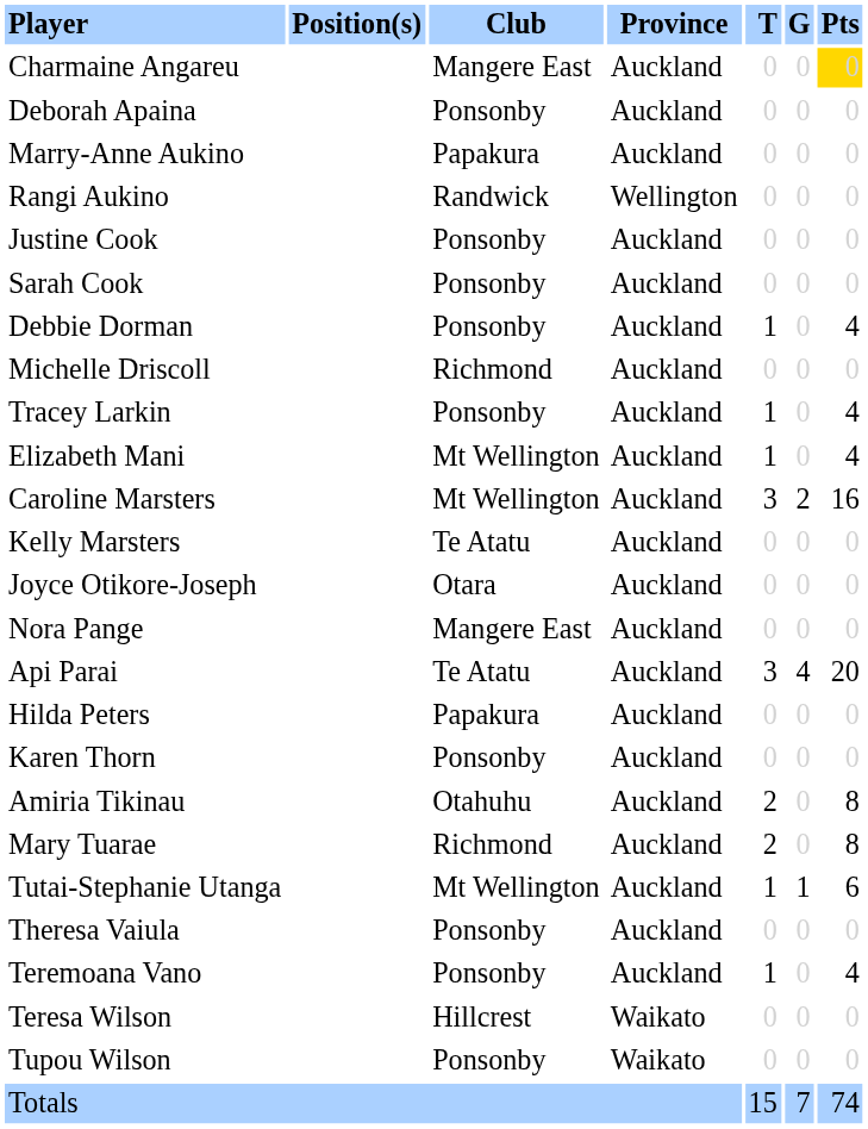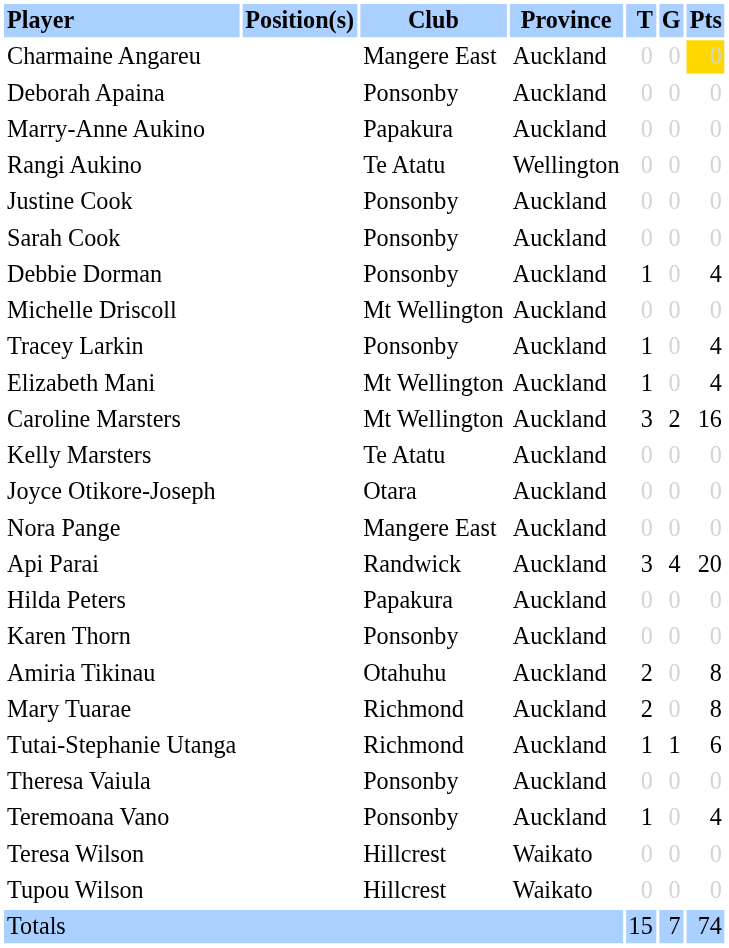 <table class="sortable" border="0" cellspacing="2" cellpadding="2" style="text-align:right">
 <tr style="background:#AAD0FF">
 <th align=left>Player</th>
 <th align=center>Position(s)</th>
 <th align=center>Club</th>
 <th align=center>Province</th>
 <th>T</th>
 <th>G</th>
 <th>Pts</th>
 </tr>
 <tr>
 <td align=left>Charmaine Angareu</td>
 <td align=center></td>
 <td align=left> Mangere East</td>
 <td align=left> Auckland</td>
 <td style="color:lightgray">0</td>
 <td style="color:lightgray">0</td>
 <td style="background: gold; color:lightgray">0</td>
 </tr>
 <tr>
 <td align=left>Deborah Apaina</td>
 <td align=center></td>
 <td align=left> Ponsonby</td>
 <td align=left> Auckland</td>
 <td style="color:lightgray">0</td>
 <td style="color:lightgray">0</td>
 <td style="color:lightgray">0</td>
 </tr>
 <tr>
 <td align=left>Marry-Anne Aukino</td>
 <td align=center></td>
 <td align=left> Papakura</td>
 <td align=left> Auckland</td>
 <td style="color:lightgray">0</td>
 <td style="color:lightgray">0</td>
 <td style="color:lightgray">0</td>
 </tr>
 <tr>
 <td align=left>Rangi Aukino</td>
 <td align=center></td>
-<td align=left> Randwick</td>
+<td align=left> Te Atatu</td>
 <td align=left> Wellington</td>
 <td style="color:lightgray">0</td>
 <td style="color:lightgray">0</td>
 <td style="color:lightgray">0</td>
 </tr>
 <tr>
 <td align=left>Justine Cook</td>
 <td align=center></td>
 <td align=left> Ponsonby</td>
 <td align=left> Auckland</td>
 <td style="color:lightgray">0</td>
 <td style="color:lightgray">0</td>
 <td style="color:lightgray">0</td>
 </tr>
 <tr>
 <td align=left>Sarah Cook</td>
 <td align=center></td>
 <td align=left> Ponsonby</td>
 <td align=left> Auckland</td>
 <td style="color:lightgray">0</td>
 <td style="color:lightgray">0</td>
 <td style="color:lightgray">0</td>
 </tr>
 <tr>
 <td align=left>Debbie Dorman</td>
 <td align=center></td>
 <td align=left> Ponsonby</td>
 <td align=left> Auckland</td>
 <td>1</td>
 <td style="color:lightgray">0</td>
 <td>4</td>
 </tr>
 <tr>
 <td align=left>Michelle Driscoll</td>
 <td align=center></td>
-<td align=left> Richmond</td>
+<td align=left> Mt Wellington</td>
 <td align=left> Auckland</td>
 <td style="color:lightgray">0</td>
 <td style="color:lightgray">0</td>
 <td style="color:lightgray">0</td>
 </tr>
 <tr>
 <td align=left>Tracey Larkin</td>
 <td align=center></td>
 <td align=left> Ponsonby</td>
 <td align=left> Auckland</td>
 <td>1</td>
 <td style="color:lightgray">0</td>
 <td>4</td>
 </tr>
 <tr>
 <td align=left>Elizabeth Mani</td>
 <td align=center></td>
 <td align=left> Mt Wellington</td>
 <td align=left> Auckland</td>
 <td>1</td>
 <td style="color:lightgray">0</td>
 <td>4</td>
 </tr>
 <tr>
 <td align=left>Caroline Marsters</td>
 <td align=center></td>
 <td align=left> Mt Wellington</td>
 <td align=left> Auckland</td>
 <td>3</td>
 <td>2</td>
 <td>16</td>
 </tr>
 <tr>
 <td align=left>Kelly Marsters</td>
 <td align=center></td>
 <td align=left> Te Atatu</td>
 <td align=left> Auckland</td>
 <td style="color:lightgray">0</td>
 <td style="color:lightgray">0</td>
 <td style="color:lightgray">0</td>
 </tr>
 <tr>
 <td align=left>Joyce Otikore-Joseph</td>
 <td align=center></td>
 <td align=left> Otara</td>
 <td align=left> Auckland</td>
 <td style="color:lightgray">0</td>
 <td style="color:lightgray">0</td>
 <td style="color:lightgray">0</td>
 </tr>
 <tr>
 <td align=left>Nora Pange</td>
 <td align=center></td>
 <td align=left> Mangere East</td>
 <td align=left> Auckland</td>
 <td style="color:lightgray">0</td>
 <td style="color:lightgray">0</td>
 <td style="color:lightgray">0</td>
 </tr>
 <tr>
 <td align=left>Api Parai</td>
 <td align=center></td>
-<td align=left> Te Atatu</td>
+<td align=left> Randwick</td>
 <td align=left> Auckland</td>
 <td>3</td>
 <td>4</td>
 <td>20</td>
 </tr>
 <tr>
 <td align=left>Hilda Peters</td>
 <td align=center></td>
 <td align=left> Papakura</td>
 <td align=left> Auckland</td>
 <td style="color:lightgray">0</td>
 <td style="color:lightgray">0</td>
 <td style="color:lightgray">0</td>
 </tr>
 <tr>
 <td align=left>Karen Thorn</td>
 <td align=center></td>
 <td align=left> Ponsonby</td>
 <td align=left> Auckland</td>
 <td style="color:lightgray">0</td>
 <td style="color:lightgray">0</td>
 <td style="color:lightgray">0</td>
 </tr>
 <tr>
 <td align=left>Amiria Tikinau</td>
 <td align=center></td>
 <td align=left> Otahuhu</td>
 <td align=left> Auckland</td>
 <td>2</td>
 <td style="color:lightgray">0</td>
 <td>8</td>
 </tr>
 <tr>
 <td align=left>Mary Tuarae</td>
 <td align=center></td>
 <td align=left> Richmond</td>
 <td align=left> Auckland</td>
 <td>2</td>
 <td style="color:lightgray">0</td>
 <td>8</td>
 </tr>
 <tr>
 <td align=left>Tutai-Stephanie Utanga</td>
 <td align=center></td>
-<td align=left> Mt Wellington</td>
+<td align=left> Richmond</td>
 <td align=left> Auckland</td>
 <td>1</td>
 <td>1</td>
 <td>6</td>
 </tr>
 <tr>
 <td align=left>Theresa Vaiula</td>
 <td align=center></td>
 <td align=left> Ponsonby</td>
 <td align=left> Auckland</td>
 <td style="color:lightgray">0</td>
 <td style="color:lightgray">0</td>
 <td style="color:lightgray">0</td>
 </tr>
 <tr>
 <td align=left>Teremoana Vano</td>
 <td align=center></td>
 <td align=left> Ponsonby</td>
 <td align=left> Auckland</td>
 <td>1</td>
 <td style="color:lightgray">0</td>
 <td>4</td>
 </tr>
 <tr>
 <td align=left>Teresa Wilson</td>
 <td align=center></td>
 <td align=left> Hillcrest</td>
 <td align=left> Waikato</td>
 <td style="color:lightgray">0</td>
 <td style="color:lightgray">0</td>
 <td style="color:lightgray">0</td>
 </tr>
 <tr>
 <td align=left>Tupou Wilson</td>
 <td align=center></td>
-<td align=left> Ponsonby</td>
+<td align=left> Hillcrest</td>
 <td align=left> Waikato</td>
 <td style="color:lightgray">0</td>
 <td style="color:lightgray">0</td>
 <td style="color:lightgray">0</td>
 </tr>
 <tr style="background:#AAD0FF">
 <td colspan=4 align=left>Totals</td>
 <td>15</td>
 <td>7</td>
 <td>74</td>
 </tr>
 </table>
